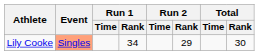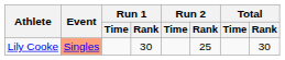 <table class="wikitable" style="font-size:90%">
 <tr>
 <th rowspan="2">Athlete</th>
 <th rowspan="2">Event</th>
 <th colspan="2">Run 1</th>
 <th colspan="2">Run 2</th>
 <th colspan="2">Total</th>
 </tr>
 <tr style="font-size:95%">
 <th>Time</th>
 <th>Rank</th>
 <th>Time</th>
 <th>Rank</th>
 <th>Time</th>
 <th>Rank</th>
 </tr>
 <tr align=center>
 <td align=left><a href='#'>Lily Cooke</a></td>
 <td align=left style="background: lightsalmon;"><a href='#'>Singles</a></td>
 <td></td>
-<td>34</td>
+<td>30</td>
 <td></td>
-<td>29</td>
+<td>25</td>
 <td></td>
 <td>30</td>
 </tr>
 </table>
